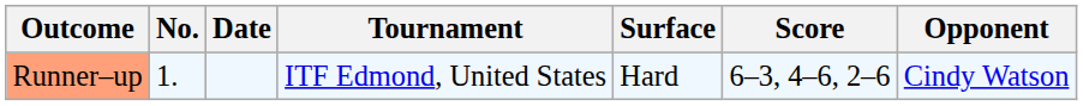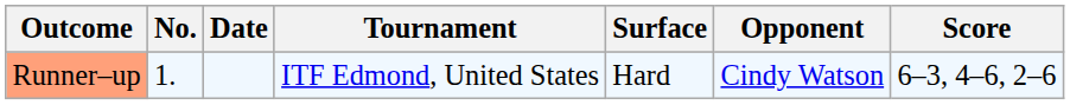 <table class="sortable wikitable" style=font-size:97%>
 <tr>
 <th>Outcome</th>
 <th>No.</th>
 <th>Date</th>
 <th>Tournament</th>
 <th>Surface</th>
+<th>Opponent</th>
 <th>Score</th>
-<th>Opponent</th>
 </tr>
 <tr style="background:#f0f8ff;">
 <td bgcolor="FFA07A">Runner–up</td>
 <td>1.</td>
 <td></td>
 <td><a href='#'>ITF Edmond</a>, United States</td>
 <td>Hard</td>
+<td> <a href='#'>Cindy Watson</a></td>
 <td>6–3, 4–6, 2–6</td>
-<td> <a href='#'>Cindy Watson</a></td>
 </tr>
 </table>
